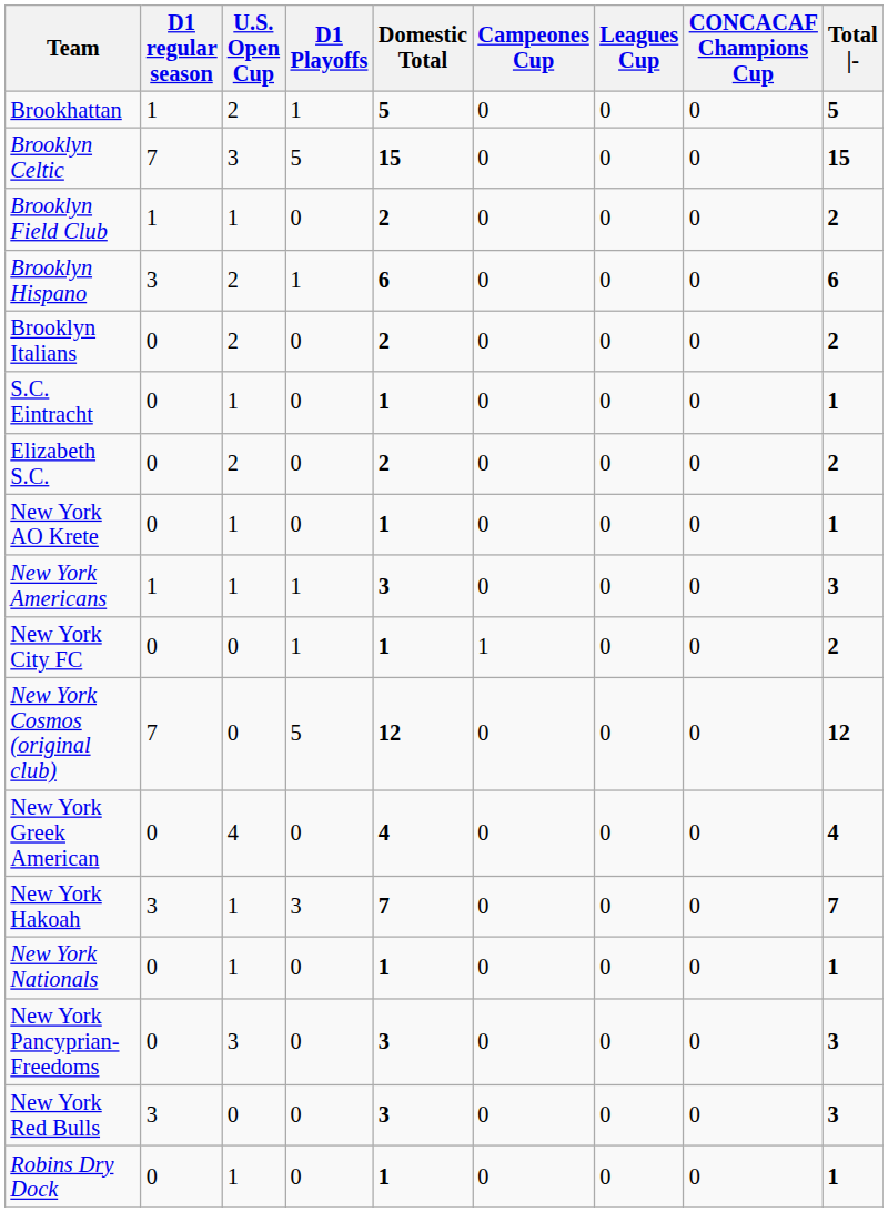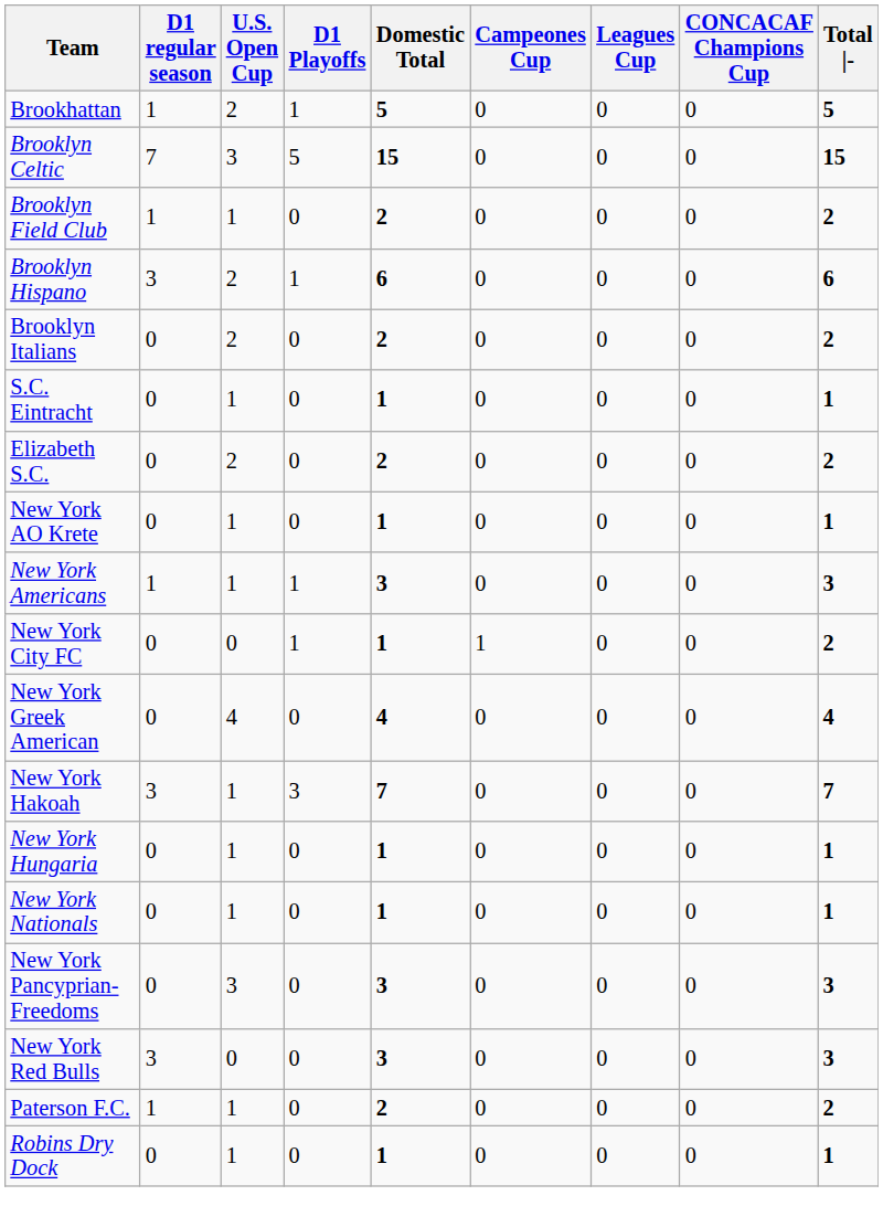 <table class="wikitable sortable" style="margin:auto;">
 <tr>
 <th style="width:16%;" class="sortable">Team</th>
 <th style="width:7%;" class="sortable"><a href='#'>D1 regular season</a></th>
 <th style="width:7%;" class="sortable"><a href='#'>U.S. Open Cup</a></th>
 <th style="width:7%;" class="sortable"><a href='#'>D1 <br> Playoffs</a></th>
 <th style="width:7%;" class="sortable">Domestic Total</th>
 <th style="width:7%;" class="sortable"><a href='#'>Campeones Cup</a></th>
 <th style="width:7%;" class="sortable"><a href='#'>Leagues Cup</a></th>
 <th style="width:7%;" class="sortable"><a href='#'>CONCACAF Champions Cup</a></th>
 <th style="width:7%;" class="sortable">Total<br>|-</th>
 </tr>
 <tr>
 <td><a href='#'>Brookhattan</a></td>
 <td>1</td>
 <td>2</td>
 <td>1</td>
 <td><strong>5</strong></td>
 <td>0</td>
 <td>0</td>
 <td>0</td>
 <td><strong>5</strong></td>
 </tr>
 <tr>
 <td><em><a href='#'>Brooklyn Celtic</a></em></td>
 <td>7</td>
 <td>3</td>
 <td>5</td>
 <td><strong>15</strong></td>
 <td>0</td>
 <td>0</td>
 <td>0</td>
 <td><strong>15</strong></td>
 </tr>
 <tr>
 <td><em><a href='#'>Brooklyn Field Club</a></em></td>
 <td>1</td>
 <td>1</td>
 <td>0</td>
 <td><strong>2</strong></td>
 <td>0</td>
 <td>0</td>
 <td>0</td>
 <td><strong>2</strong></td>
 </tr>
 <tr>
 <td><em><a href='#'>Brooklyn Hispano</a></em></td>
 <td>3</td>
 <td>2</td>
 <td>1</td>
 <td><strong>6</strong></td>
 <td>0</td>
 <td>0</td>
 <td>0</td>
 <td><strong>6</strong></td>
 </tr>
 <tr>
 <td><a href='#'>Brooklyn Italians</a></td>
 <td>0</td>
 <td>2</td>
 <td>0</td>
 <td><strong>2</strong></td>
 <td>0</td>
 <td>0</td>
 <td>0</td>
 <td><strong>2</strong></td>
 </tr>
 <tr>
 <td><a href='#'>S.C. Eintracht</a></td>
 <td>0</td>
 <td>1</td>
 <td>0</td>
 <td><strong>1</strong></td>
 <td>0</td>
 <td>0</td>
 <td>0</td>
 <td><strong>1</strong></td>
 </tr>
 <tr>
 <td><a href='#'>Elizabeth S.C.</a></td>
 <td>0</td>
 <td>2</td>
 <td>0</td>
 <td><strong>2</strong></td>
 <td>0</td>
 <td>0</td>
 <td>0</td>
 <td><strong>2</strong></td>
 </tr>
 <tr>
 <td><a href='#'>New York AO Krete</a></td>
 <td>0</td>
 <td>1</td>
 <td>0</td>
 <td><strong>1</strong></td>
 <td>0</td>
 <td>0</td>
 <td>0</td>
 <td><strong>1</strong></td>
 </tr>
 <tr>
 <td><em><a href='#'>New York Americans</a></em></td>
 <td>1</td>
 <td>1</td>
 <td>1</td>
 <td><strong>3</strong></td>
 <td>0</td>
 <td>0</td>
 <td>0</td>
 <td><strong>3</strong></td>
 </tr>
 <tr>
 <td><a href='#'>New York City FC</a></td>
 <td>0</td>
 <td>0</td>
 <td>1</td>
 <td><strong>1</strong></td>
 <td>1</td>
 <td>0</td>
 <td>0</td>
 <td><strong>2</strong></td>
 </tr>
 <tr>
-<td><em><a href='#'>New York Cosmos (original club)</a></em></td>
-<td>7</td>
-<td>0</td>
-<td>5</td>
-<td><strong>12</strong></td>
-<td>0</td>
-<td>0</td>
-<td>0</td>
-<td><strong>12</strong></td>
-</tr>
-<tr>
 <td><a href='#'>New York Greek American</a></td>
 <td>0</td>
 <td>4</td>
 <td>0</td>
 <td><strong>4</strong></td>
 <td>0</td>
 <td>0</td>
 <td>0</td>
 <td><strong>4</strong></td>
 </tr>
 <tr>
 <td><a href='#'>New York Hakoah</a></td>
 <td>3</td>
 <td>1</td>
 <td>3</td>
 <td><strong>7</strong></td>
 <td>0</td>
 <td>0</td>
 <td>0</td>
 <td><strong>7</strong></td>
+</tr>
+<tr>
+<td><em><a href='#'>New York Hungaria</a></em></td>
+<td>0</td>
+<td>1</td>
+<td>0</td>
+<td><strong>1</strong></td>
+<td>0</td>
+<td>0</td>
+<td>0</td>
+<td><strong>1</strong></td>
 </tr>
 <tr>
 <td><em><a href='#'>New York Nationals</a></em></td>
 <td>0</td>
 <td>1</td>
 <td>0</td>
 <td><strong>1</strong></td>
 <td>0</td>
 <td>0</td>
 <td>0</td>
 <td><strong>1</strong></td>
 </tr>
 <tr>
 <td><a href='#'>New York Pancyprian-Freedoms</a></td>
 <td>0</td>
 <td>3</td>
 <td>0</td>
 <td><strong>3</strong></td>
 <td>0</td>
 <td>0</td>
 <td>0</td>
 <td><strong>3</strong></td>
 </tr>
 <tr>
 <td><a href='#'>New York Red Bulls</a></td>
 <td>3</td>
 <td>0</td>
 <td>0</td>
 <td><strong>3</strong></td>
 <td>0</td>
 <td>0</td>
 <td>0</td>
 <td><strong>3</strong></td>
 </tr>
 <tr>
+<td><a href='#'>Paterson F.C.</a></td>
+<td>1</td>
+<td>1</td>
+<td>0</td>
+<td><strong>2</strong></td>
+<td>0</td>
+<td>0</td>
+<td>0</td>
+<td><strong>2</strong></td>
+</tr>
+<tr>
 <td><em><a href='#'>Robins Dry Dock</a></em></td>
 <td>0</td>
 <td>1</td>
 <td>0</td>
 <td><strong>1</strong></td>
 <td>0</td>
 <td>0</td>
 <td>0</td>
 <td><strong>1</strong></td>
 </tr>
 </table>
